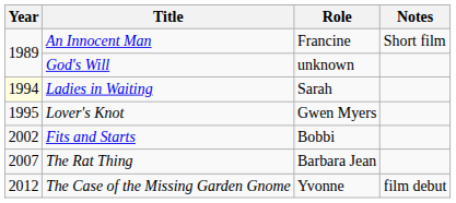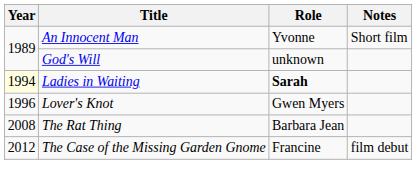 <table class="wikitable">
 <tr>
 <th>Year</th>
 <th>Title</th>
 <th>Role</th>
 <th>Notes</th>
 </tr>
 <tr>
 <td rowspan="2">1989</td>
 <td><em><a href='#'>An Innocent Man</a></em></td>
-<td>Francine</td>
+<td>Yvonne</td>
 <td>Short film</td>
 </tr>
 <tr>
 <td><em><a href='#'>God's Will</a></em></td>
 <td>unknown</td>
 <td></td>
 </tr>
 <tr>
 <td style="background: lightyellow;">1994</td>
 <td><em><a href='#'>Ladies in Waiting</a></em></td>
-<td>Sarah</td>
+<td><strong>Sarah</strong></td>
 <td></td>
 </tr>
 <tr>
-<td>1995</td>
+<td>1996</td>
 <td><em>Lover's Knot</em></td>
 <td>Gwen Myers</td>
 <td></td>
 </tr>
 <tr>
-<td>2002</td>
-<td><em><a href='#'>Fits and Starts</a></em></td>
-<td>Bobbi</td>
-<td></td>
-</tr>
-<tr>
-<td>2007</td>
+<td>2008</td>
 <td><em>The Rat Thing</em></td>
 <td>Barbara Jean</td>
 <td></td>
 </tr>
 <tr>
 <td>2012</td>
 <td><em>The Case of the Missing Garden Gnome</em></td>
-<td>Yvonne</td>
+<td>Francine</td>
 <td>film debut</td>
 </tr>
 </table>
